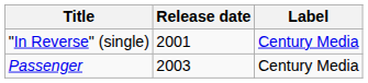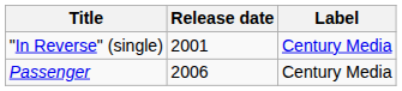 <table class="wikitable">
 <tr>
 <th>Title</th>
 <th>Release date</th>
 <th>Label</th>
 </tr>
 <tr>
 <td>"<a href='#'>In Reverse</a>" (single)</td>
 <td>2001</td>
 <td><a href='#'>Century Media</a></td>
 </tr>
 <tr>
 <td><em><a href='#'>Passenger</a></em></td>
-<td>2003</td>
+<td>2006</td>
 <td>Century Media</td>
 </tr>
 </table>
